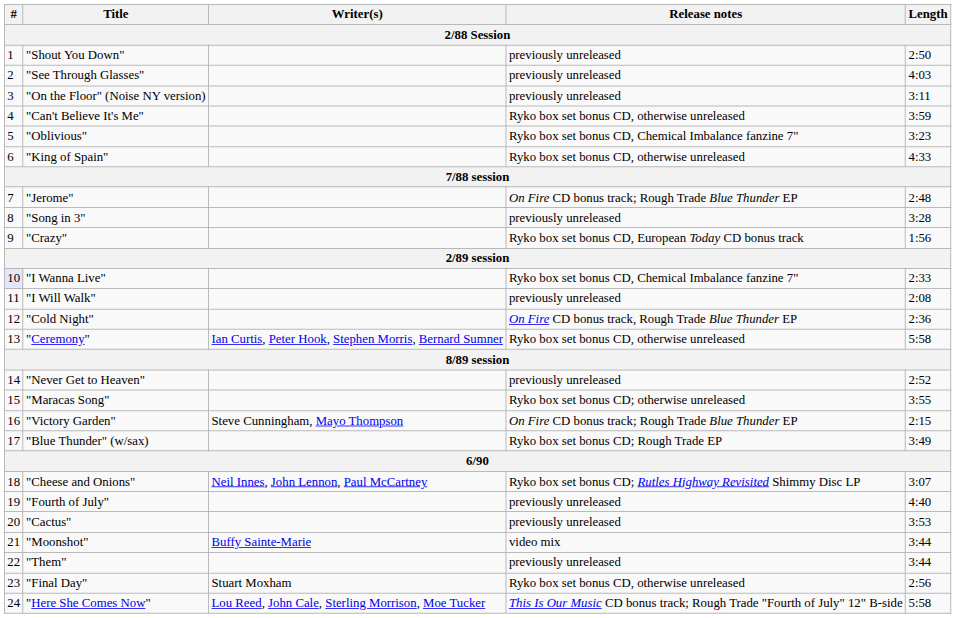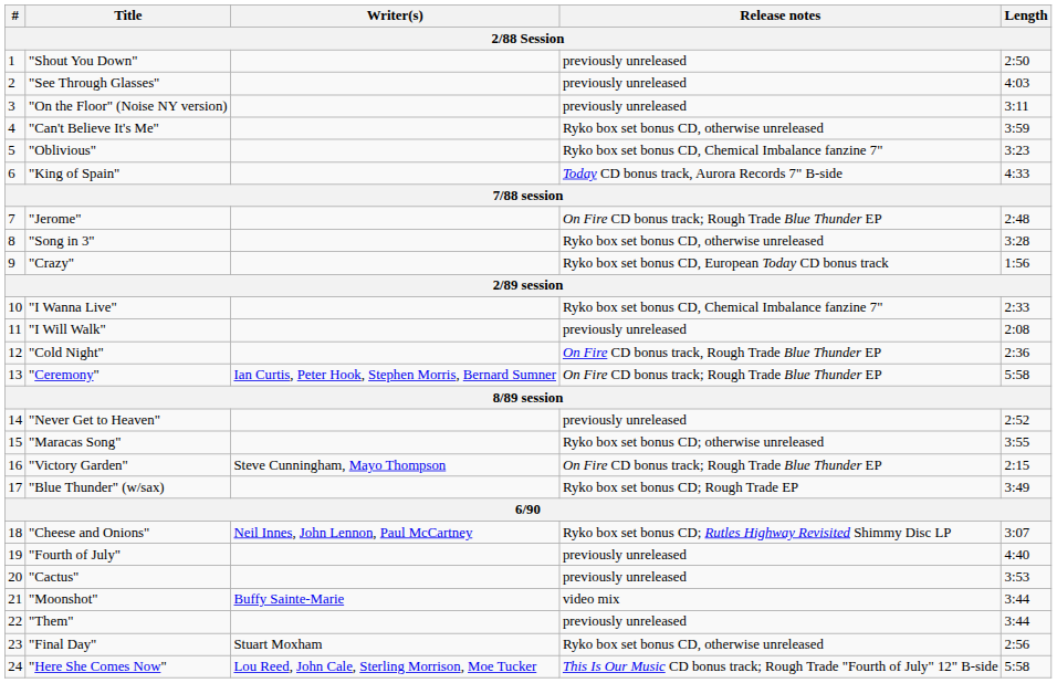 <table class="wikitable">
 <tr>
 <th scope="col">#</th>
 <th scope="col">Title</th>
 <th scope="col">Writer(s)</th>
 <th scope="col">Release notes</th>
 <th scope="col">Length</th>
 </tr>
 <tr>
 <th colspan="5">2/88 Session</th>
 </tr>
 <tr>
 <td>1</td>
 <td>"Shout You Down"</td>
 <td></td>
 <td>previously unreleased</td>
 <td>2:50</td>
 </tr>
 <tr>
 <td>2</td>
 <td>"See Through Glasses"</td>
 <td></td>
 <td>previously unreleased</td>
 <td>4:03</td>
 </tr>
 <tr>
 <td>3</td>
 <td>"On the Floor" (Noise NY version)</td>
 <td></td>
 <td>previously unreleased</td>
 <td>3:11</td>
 </tr>
 <tr>
 <td>4</td>
 <td>"Can't Believe It's Me"</td>
 <td></td>
 <td>Ryko box set bonus CD, otherwise unreleased</td>
 <td>3:59</td>
 </tr>
 <tr>
 <td>5</td>
 <td>"Oblivious"</td>
 <td></td>
 <td>Ryko box set bonus CD, Chemical Imbalance fanzine 7"</td>
 <td>3:23</td>
 </tr>
 <tr>
 <td>6</td>
 <td>"King of Spain"</td>
 <td></td>
-<td>Ryko box set bonus CD, otherwise unreleased</td>
+<td><em><a href='#'>Today</a></em> CD bonus track, Aurora Records 7" B-side</td>
 <td>4:33</td>
 </tr>
 <tr>
 <th colspan="5">7/88 session</th>
 </tr>
 <tr>
 <td>7</td>
 <td>"Jerome"</td>
 <td></td>
 <td><em>On Fire</em> CD bonus track; Rough Trade <em>Blue Thunder</em> EP</td>
 <td>2:48</td>
 </tr>
 <tr>
 <td>8</td>
 <td>"Song in 3"</td>
 <td></td>
-<td>previously unreleased</td>
+<td>Ryko box set bonus CD, otherwise unreleased</td>
 <td>3:28</td>
 </tr>
 <tr>
 <td>9</td>
 <td>"Crazy"</td>
 <td></td>
 <td>Ryko box set bonus CD, European <em>Today</em> CD bonus track</td>
 <td>1:56</td>
 </tr>
 <tr>
 <th colspan="5">2/89 session</th>
 </tr>
 <tr>
-<td style="background: lavender;">10</td>
+<td>10</td>
 <td>"I Wanna Live"</td>
 <td></td>
 <td>Ryko box set bonus CD, Chemical Imbalance fanzine 7"</td>
 <td>2:33</td>
 </tr>
 <tr>
 <td>11</td>
 <td>"I Will Walk"</td>
 <td></td>
 <td>previously unreleased</td>
 <td>2:08</td>
 </tr>
 <tr>
 <td>12</td>
 <td>"Cold Night"</td>
 <td></td>
 <td><em><a href='#'>On Fire</a></em> CD bonus track, Rough Trade <em>Blue Thunder</em> EP</td>
 <td>2:36</td>
 </tr>
 <tr>
 <td>13</td>
 <td>"<a href='#'>Ceremony</a>"</td>
 <td><a href='#'>Ian Curtis</a>, <a href='#'>Peter Hook</a>, <a href='#'>Stephen Morris</a>, <a href='#'>Bernard Sumner</a></td>
-<td>Ryko box set bonus CD, otherwise unreleased</td>
+<td><em>On Fire</em> CD bonus track; Rough Trade <em>Blue Thunder</em> EP</td>
 <td>5:58</td>
 </tr>
 <tr>
 <th colspan="5">8/89 session</th>
 </tr>
 <tr>
 <td>14</td>
 <td>"Never Get to Heaven"</td>
 <td></td>
 <td>previously unreleased</td>
 <td>2:52</td>
 </tr>
 <tr>
 <td>15</td>
 <td>"Maracas Song"</td>
 <td></td>
 <td>Ryko box set bonus CD; otherwise unreleased</td>
 <td>3:55</td>
 </tr>
 <tr>
 <td>16</td>
 <td>"Victory Garden"</td>
 <td>Steve Cunningham, <a href='#'>Mayo Thompson</a></td>
 <td><em>On Fire</em> CD bonus track; Rough Trade <em>Blue Thunder</em> EP</td>
 <td>2:15</td>
 </tr>
 <tr>
 <td>17</td>
 <td>"Blue Thunder" (w/sax)</td>
 <td></td>
 <td>Ryko box set bonus CD; Rough Trade EP</td>
 <td>3:49</td>
 </tr>
 <tr>
 <th colspan="5">6/90</th>
 </tr>
 <tr>
 <td>18</td>
 <td>"Cheese and Onions"</td>
 <td><a href='#'>Neil Innes</a>, <a href='#'>John Lennon</a>, <a href='#'>Paul McCartney</a></td>
 <td>Ryko box set bonus CD; <em><a href='#'>Rutles Highway Revisited</a></em> Shimmy Disc LP</td>
 <td>3:07</td>
 </tr>
 <tr>
 <td>19</td>
 <td>"Fourth of July"</td>
 <td></td>
 <td>previously unreleased</td>
 <td>4:40</td>
 </tr>
 <tr>
 <td>20</td>
 <td>"Cactus"</td>
 <td></td>
 <td>previously unreleased</td>
 <td>3:53</td>
 </tr>
 <tr>
 <td>21</td>
 <td>"Moonshot"</td>
 <td><a href='#'>Buffy Sainte-Marie</a></td>
 <td>video mix</td>
 <td>3:44</td>
 </tr>
 <tr>
 <td>22</td>
 <td>"Them"</td>
 <td></td>
 <td>previously unreleased</td>
 <td>3:44</td>
 </tr>
 <tr>
 <td>23</td>
 <td>"Final Day"</td>
 <td>Stuart Moxham</td>
 <td>Ryko box set bonus CD, otherwise unreleased</td>
 <td>2:56</td>
 </tr>
 <tr>
 <td>24</td>
 <td>"<a href='#'>Here She Comes Now</a>"</td>
 <td><a href='#'>Lou Reed</a>, <a href='#'>John Cale</a>, <a href='#'>Sterling Morrison</a>, <a href='#'>Moe Tucker</a></td>
 <td><em><a href='#'>This Is Our Music</a></em> CD bonus track; Rough Trade "Fourth of July" 12" B-side</td>
 <td>5:58</td>
 </tr>
 </table>
